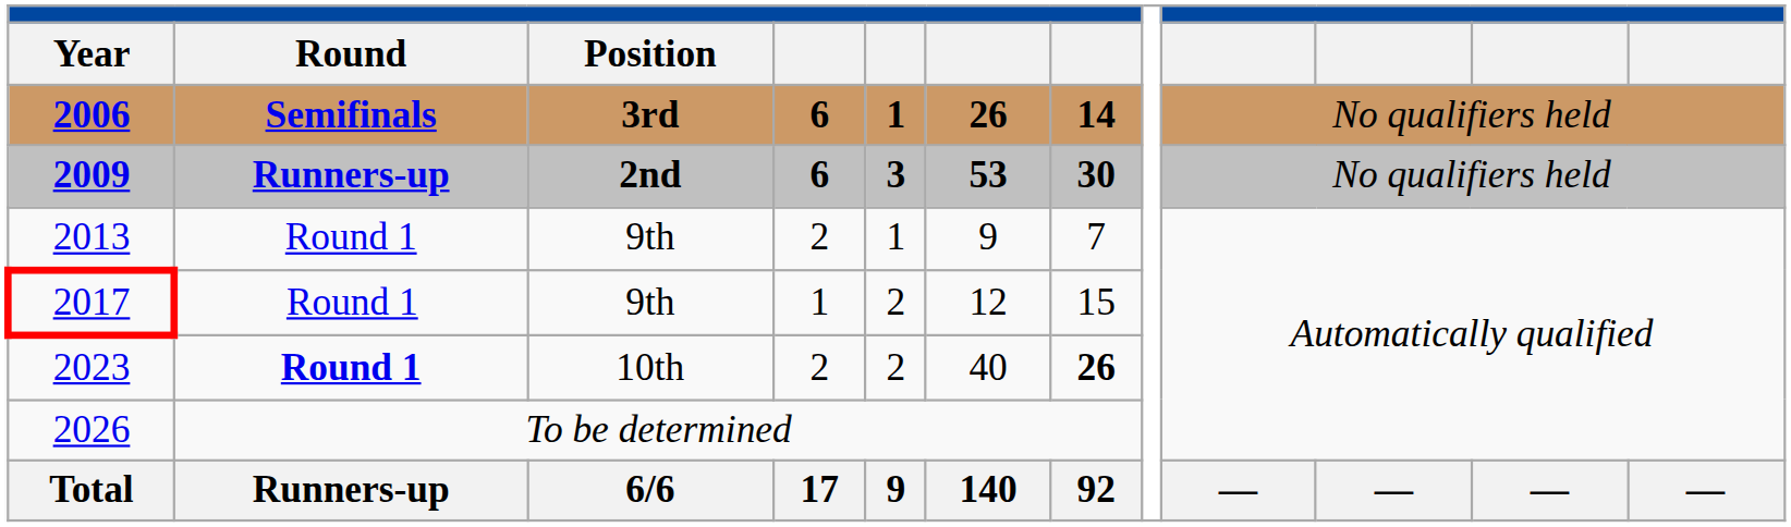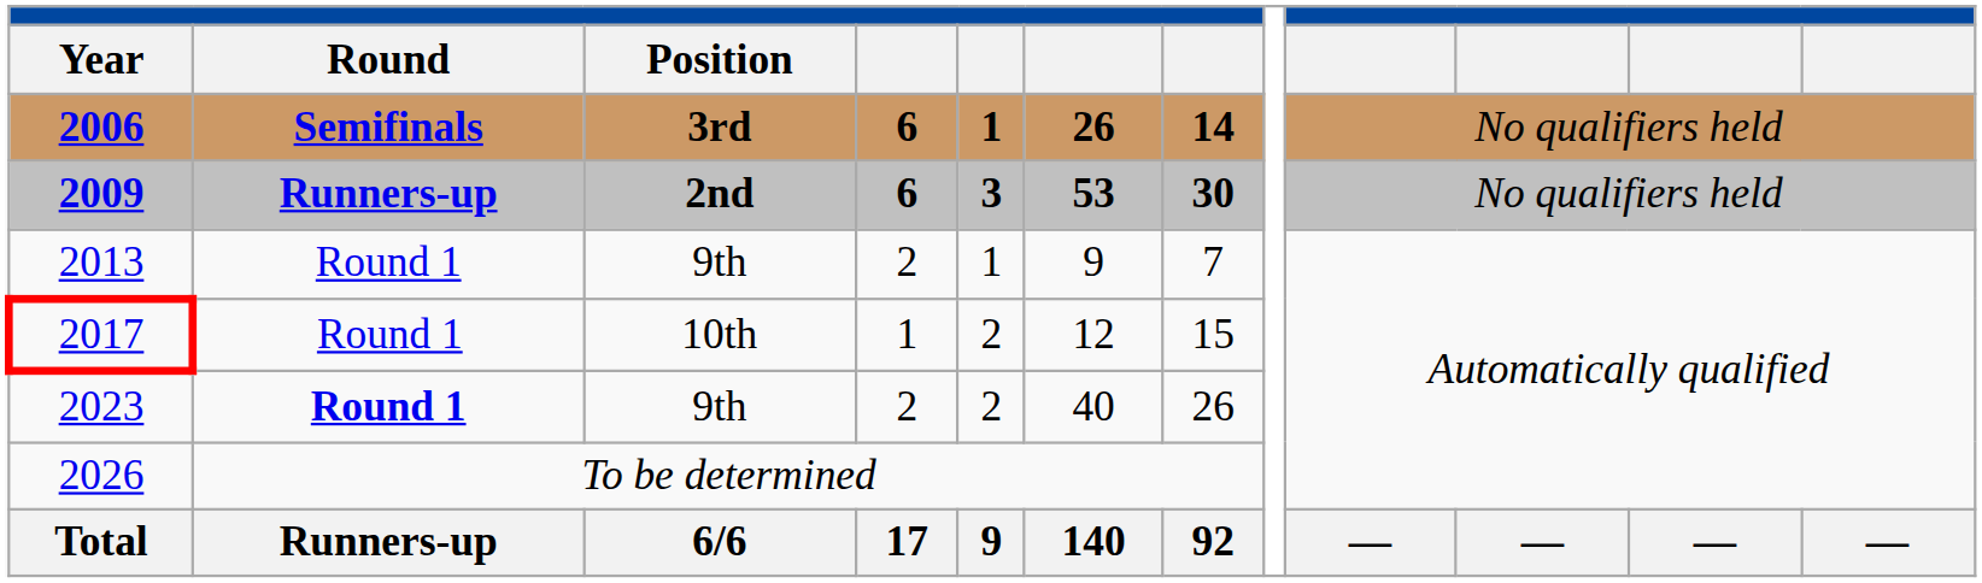 <table class="wikitable" style="text-align: center;">
 <tr>
 <th style="background:#0047A0;" colspan="7"><a href='#'></a> </th>
 <th style="background:white; width:1%;" rowspan="9"></th>
 <th style="background:#0047A0; color:#FFFFFF;" colspan="5"><a href='#'></a> </th>
 </tr>
 <tr>
 <th>Year</th>
 <th>Round</th>
 <th>Position</th>
 <th></th>
 <th></th>
 <th></th>
 <th></th>
 <th></th>
 <th></th>
 <th></th>
 <th></th>
 </tr>
 <tr style="background:#c96;">
 <td>  <strong><a href='#'>2006</a></strong></td>
 <td><strong><a href='#'>Semifinals</a></strong></td>
 <td><strong>3rd</strong></td>
 <td><strong>6</strong></td>
 <td><strong>1</strong></td>
 <td><strong>26</strong></td>
 <td><strong>14</strong></td>
 <td colspan=4 align=center><em>No qualifiers held</em></td>
 </tr>
 <tr style="background:Silver;">
 <td>  <strong><a href='#'>2009</a></strong></td>
 <td><strong><a href='#'>Runners-up</a></strong></td>
 <td><strong>2nd</strong></td>
 <td><strong>6</strong></td>
 <td><strong>3</strong></td>
 <td><strong>53</strong></td>
 <td><strong>30</strong></td>
 <td colspan=4 align=center><em>No qualifiers held</em></td>
 </tr>
 <tr>
 <td> <a href='#'>2013</a></td>
 <td><a href='#'>Round 1</a></td>
 <td>9th</td>
 <td>2</td>
 <td>1</td>
 <td>9</td>
 <td>7</td>
 <td colspan=4 rowspan=4 align=center><em>Automatically qualified</em></td>
 </tr>
 <tr>
 <td style="border: 3px solid red"> <a href='#'>2017</a></td>
 <td><a href='#'>Round 1</a></td>
-<td>9th</td>
+<td>10th</td>
 <td>1</td>
 <td>2</td>
 <td>12</td>
 <td>15</td>
 </tr>
 <tr>
 <td> <a href='#'>2023</a></td>
 <td><strong><a href='#'>Round 1</a></strong></td>
-<td>10th</td>
+<td>9th</td>
 <td>2</td>
 <td>2</td>
 <td>40</td>
-<td><strong>26</strong></td>
+<td>26</td>
 </tr>
 <tr>
 <td> <a href='#'>2026</a></td>
 <td colspan=6 align=center><em>To be determined</em></td>
 </tr>
 <tr>
 <th>Total</th>
 <th>Runners-up</th>
 <th>6/6</th>
 <th>17</th>
 <th>9</th>
 <th>140</th>
 <th>92</th>
 <th>—</th>
 <th>—</th>
 <th>—</th>
 <th>—</th>
 </tr>
 </table>
